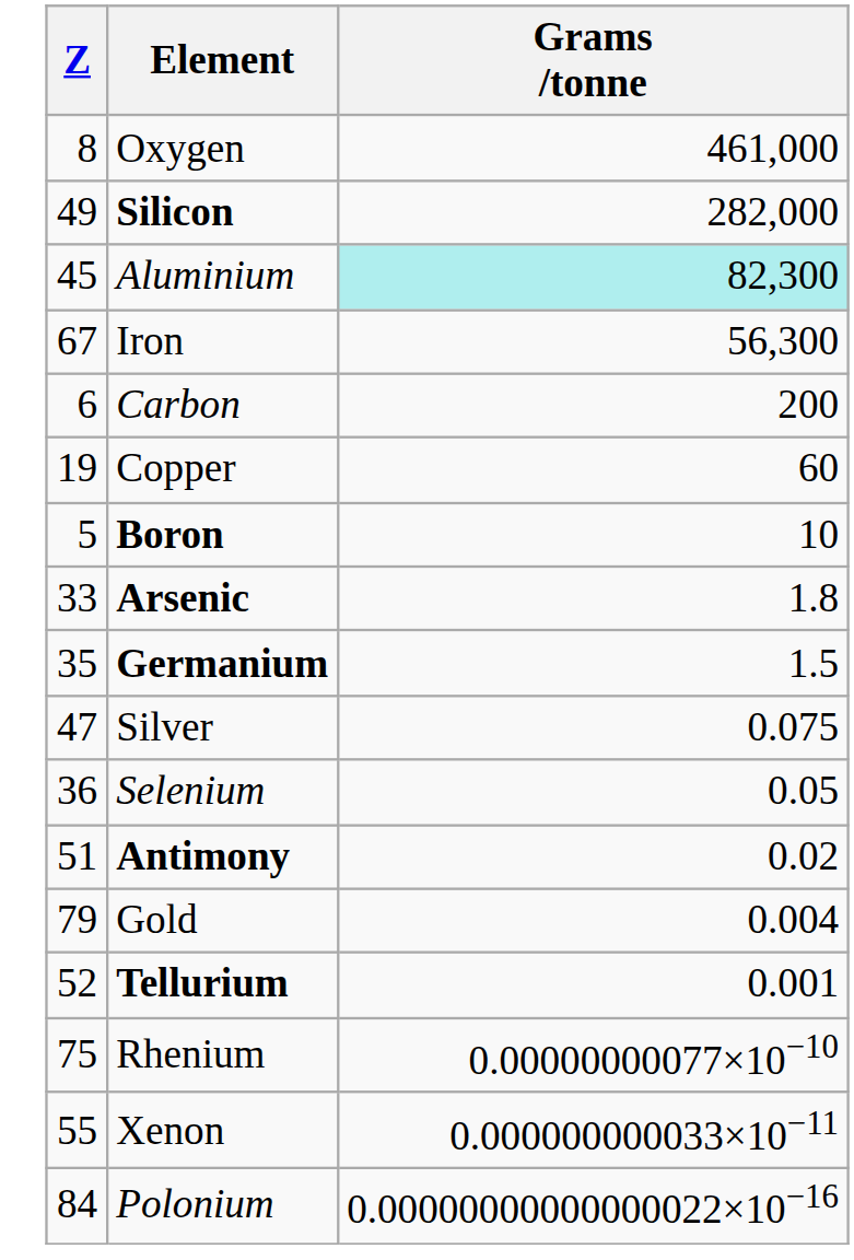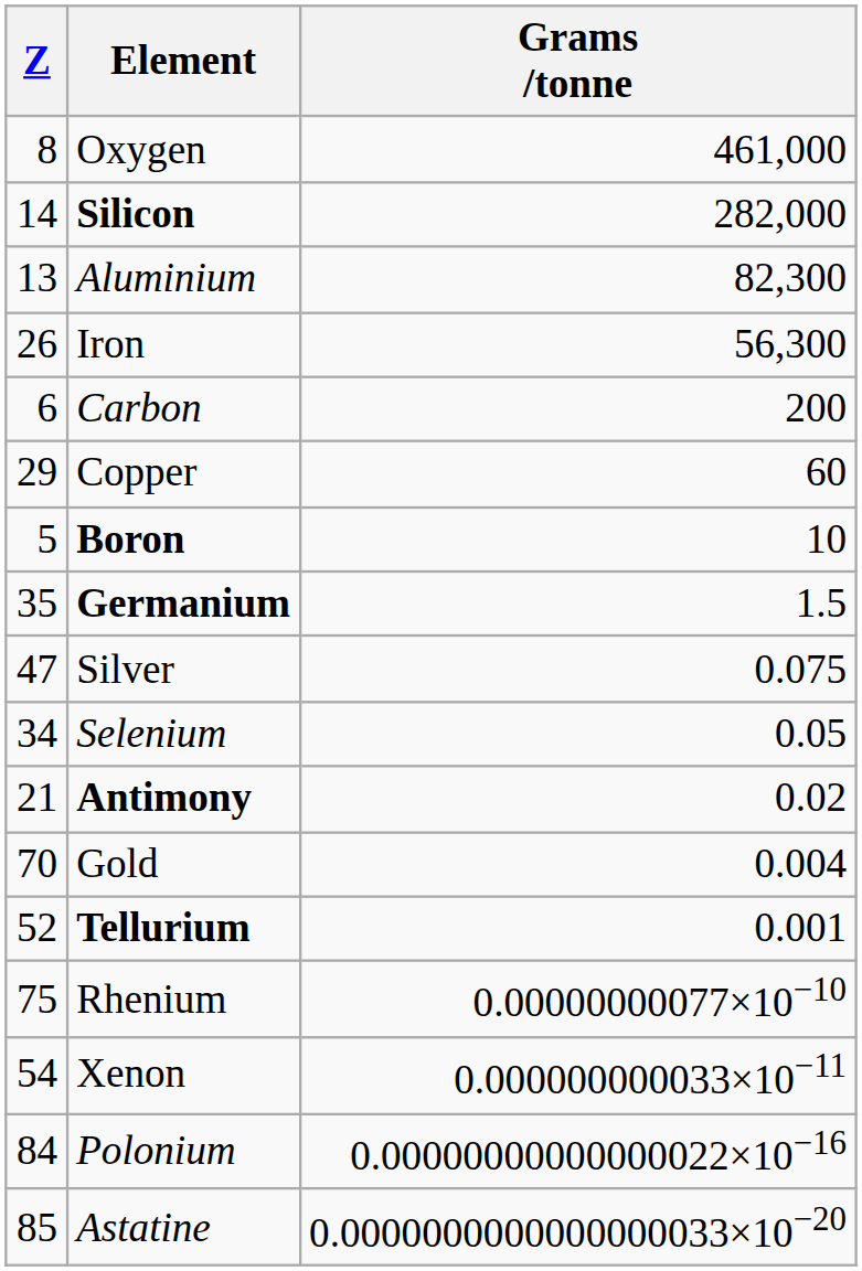 <table class="wikitable sortable" style="float:right">
 <tr>
 <th><a href='#'>Z</a></th>
 <th>Element</th>
 <th>Grams<br>/tonne</th>
 </tr>
 <tr>
 <td align="right">8</td>
 <td>Oxygen</td>
 <td align="right">461,000</td>
 </tr>
 <tr>
-<td align="right">49</td>
+<td align="right">14</td>
 <td><strong>Silicon</strong></td>
 <td align="right">282,000</td>
 </tr>
 <tr>
-<td align="right">45</td>
+<td align="right">13</td>
 <td><em>Aluminium</em></td>
-<td align="right" style="background: paleturquoise;">82,300</td>
+<td align="right">82,300</td>
 </tr>
 <tr>
-<td align="right">67</td>
+<td align="right">26</td>
 <td>Iron</td>
 <td align="right">56,300</td>
 </tr>
 <tr>
 <td align="right">6</td>
 <td><em>Carbon</em></td>
 <td align="right">200</td>
 </tr>
 <tr>
-<td align="right">19</td>
+<td align="right">29</td>
 <td>Copper</td>
 <td align="right">60</td>
 </tr>
 <tr>
 <td align="right">5</td>
 <td><strong>Boron</strong></td>
 <td align="right">10</td>
-</tr>
-<tr>
-<td align="right">33</td>
-<td><strong>Arsenic</strong></td>
-<td align="right">1.8</td>
 </tr>
 <tr>
 <td align="right">35</td>
 <td><strong>Germanium</strong></td>
 <td align="right">1.5</td>
 </tr>
 <tr>
 <td align="right">47</td>
 <td>Silver</td>
 <td align="right">0.075</td>
 </tr>
 <tr>
-<td align="right">36</td>
+<td align="right">34</td>
 <td><em>Selenium</em></td>
 <td align="right">0.05</td>
 </tr>
 <tr>
-<td align="right">51</td>
+<td align="right">21</td>
 <td><strong>Antimony</strong></td>
 <td align="right">0.02</td>
 </tr>
 <tr>
-<td align="right">79</td>
+<td align="right">70</td>
 <td>Gold</td>
 <td align="right">0.004</td>
 </tr>
 <tr>
 <td align="right">52</td>
 <td><strong>Tellurium</strong></td>
 <td align="right">0.001</td>
 </tr>
 <tr>
 <td align="right">75</td>
 <td>Rhenium</td>
 <td align="right"><span>0.0000000007</span>7×10<sup>−10</sup></td>
 </tr>
 <tr>
-<td align="right">55</td>
+<td align="right">54</td>
 <td>Xenon</td>
 <td align="right"><span>0.00000000003</span>3×10<sup>−11</sup></td>
 </tr>
 <tr>
 <td align="right">84</td>
 <td><em>Polonium</em></td>
 <td align="right"><span>0.0000000000000002</span>2×10<sup>−16</sup></td>
 </tr>
+<tr>
+<td align="right">85</td>
+<td><em>Astatine</em></td>
+<td align="right"><span>0.000000000000000003</span>3×10<sup>−20</sup></td>
+</tr>
 </table>
